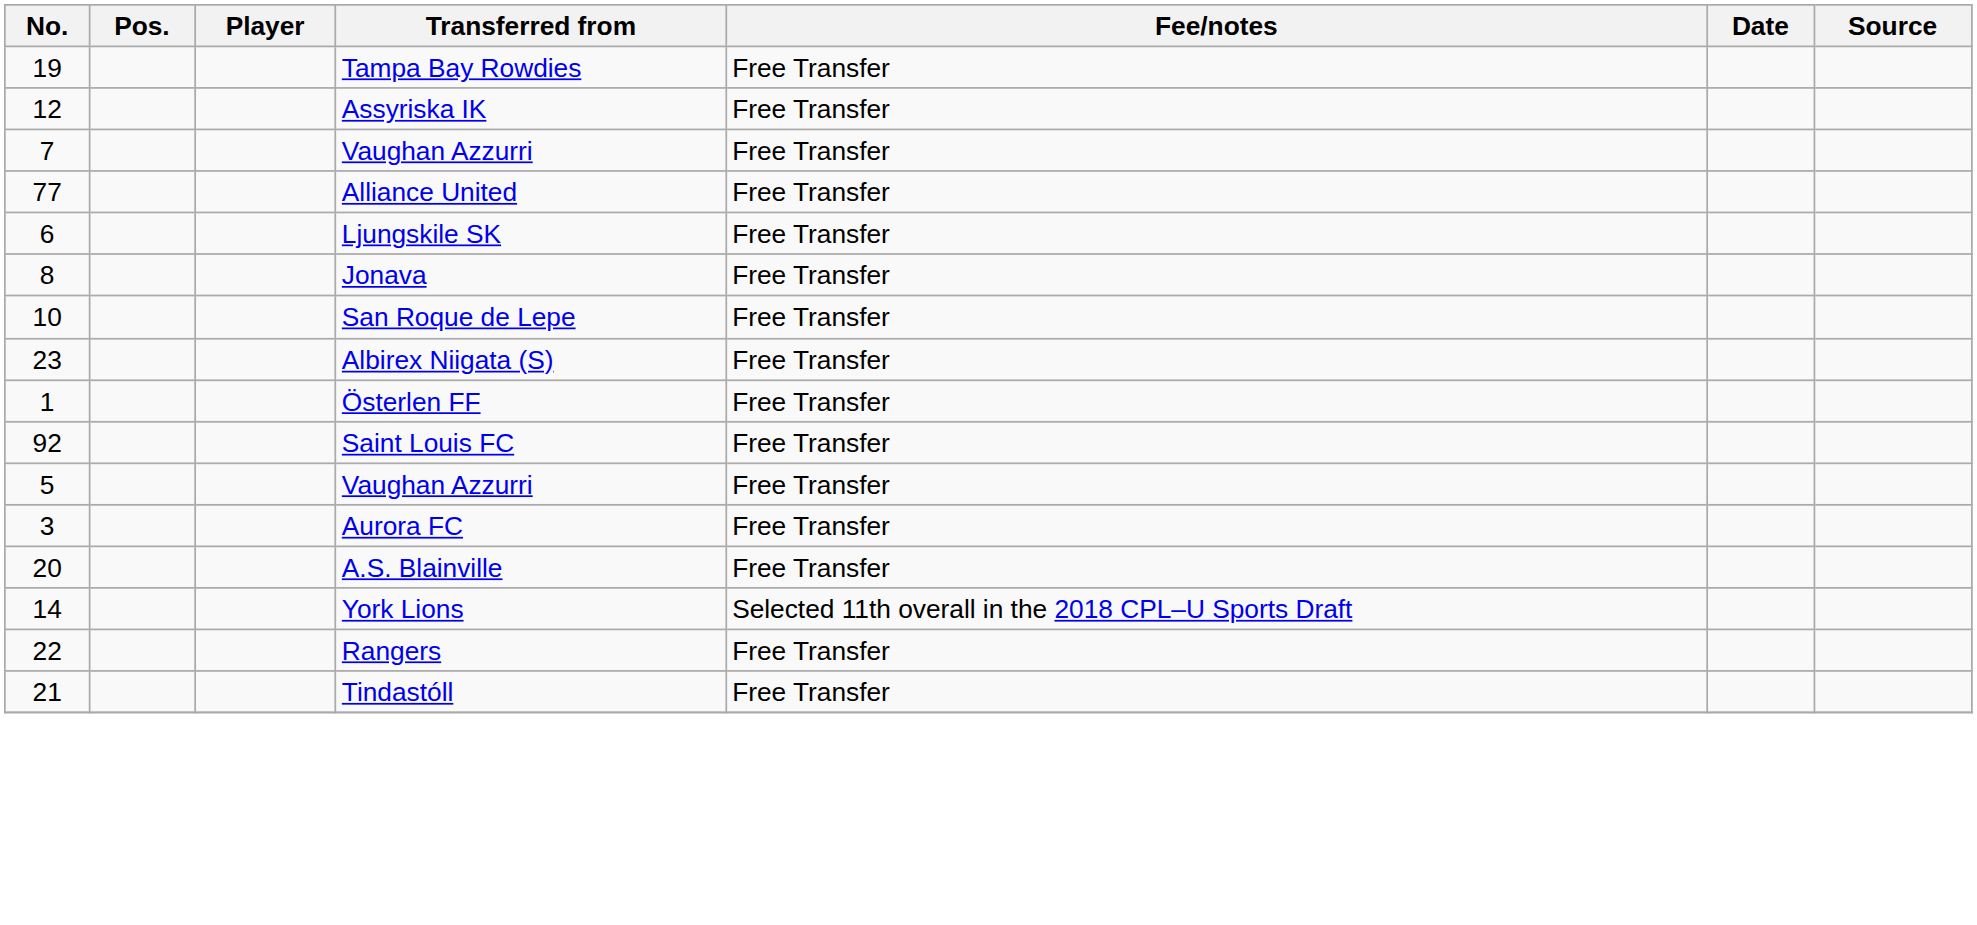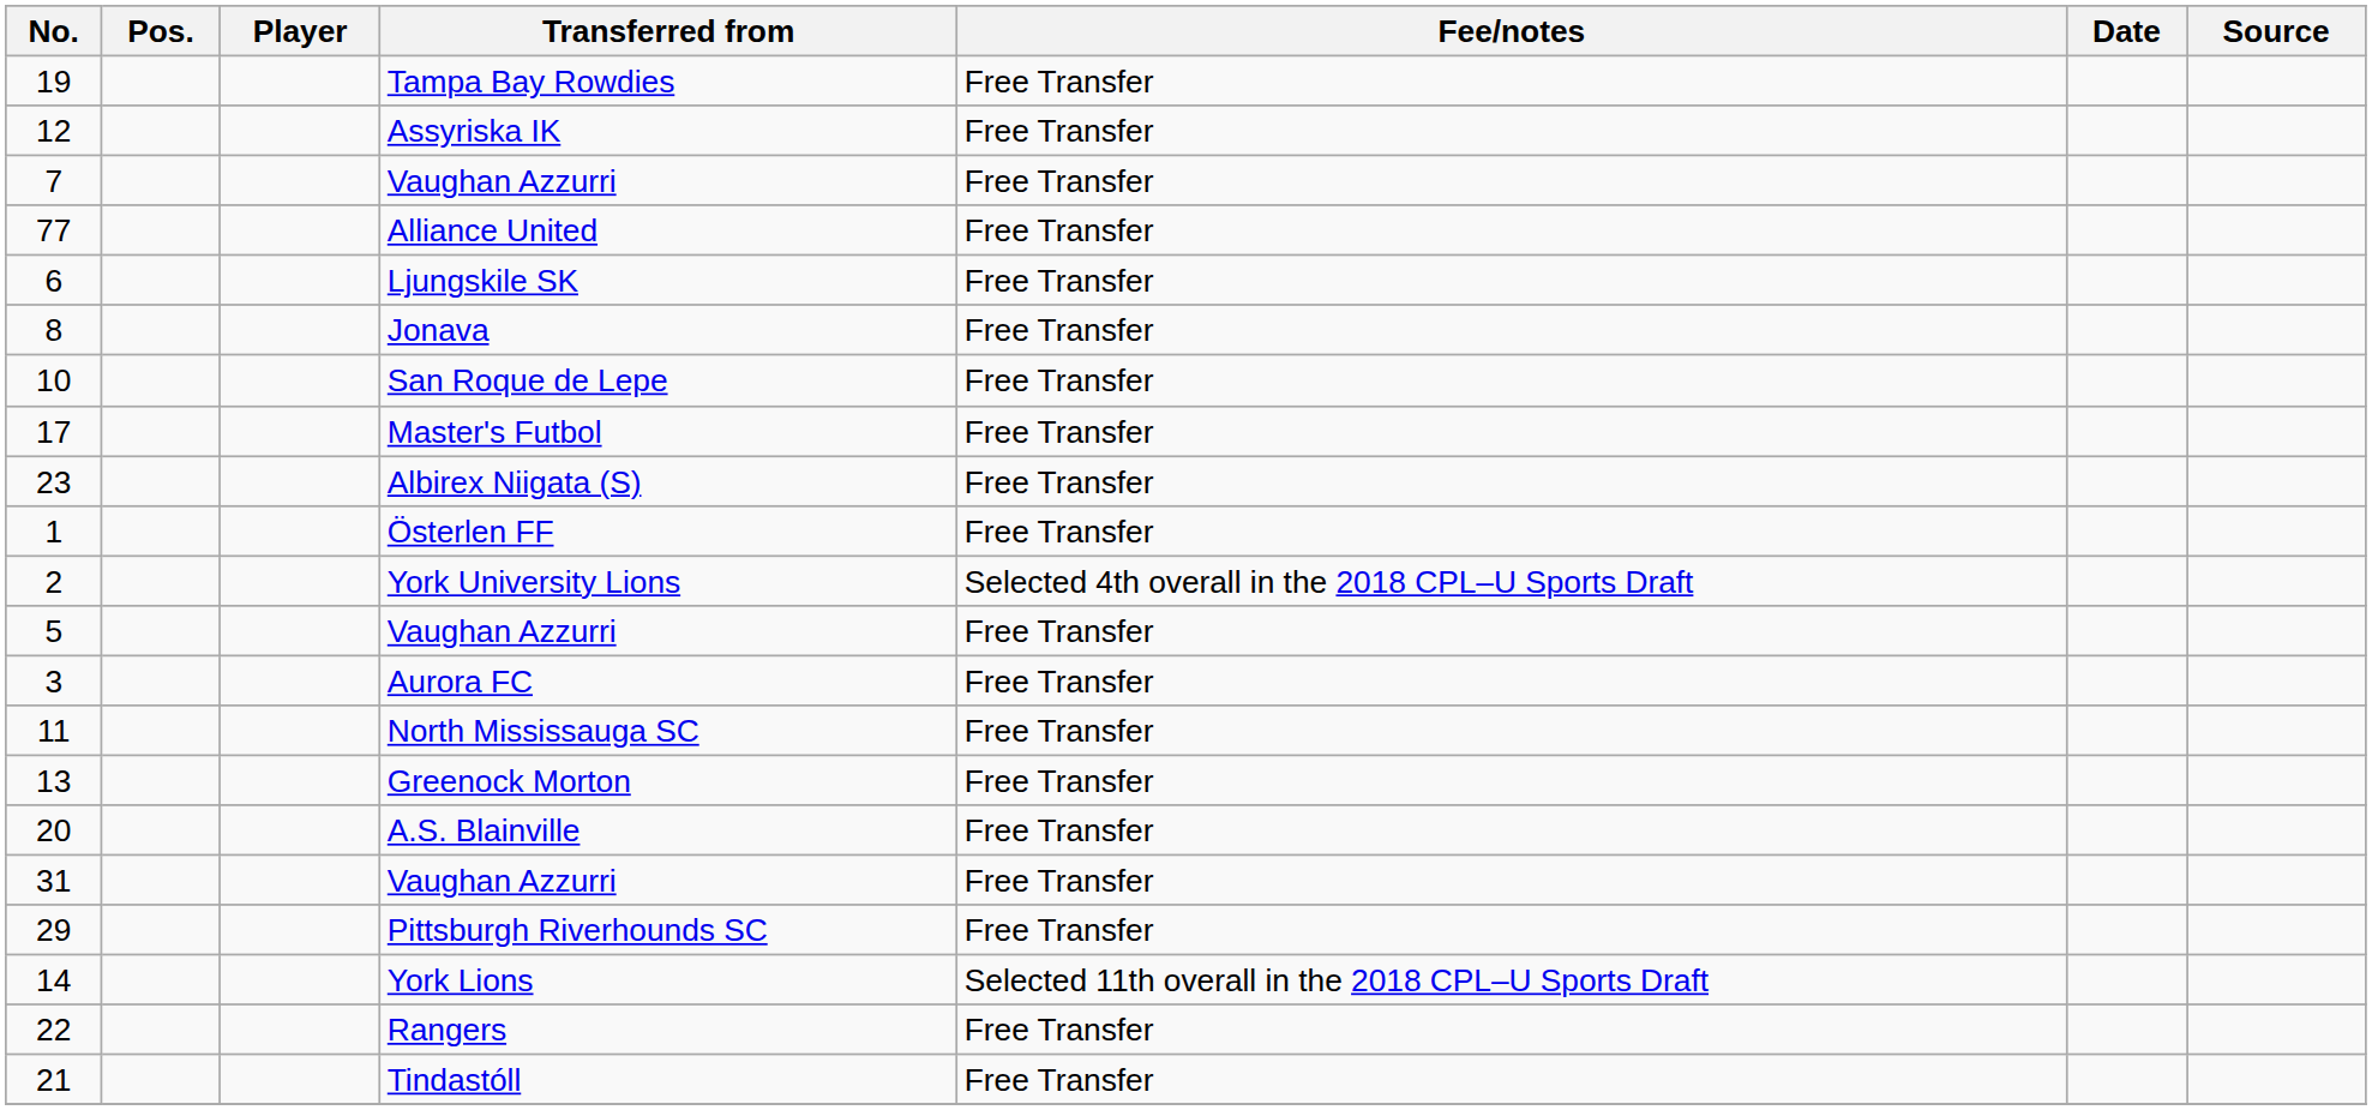 <table class="wikitable sortable" style="width:90%; text-align:center; font-size:95%; text-align:left;">
 <tr>
 <th>No.</th>
 <th>Pos.</th>
 <th>Player</th>
 <th>Transferred from</th>
 <th>Fee/notes</th>
 <th>Date</th>
 <th>Source</th>
 </tr>
 <tr>
 <td align=center>19</td>
 <td align=center></td>
 <td></td>
 <td> <a href='#'>Tampa Bay Rowdies</a></td>
 <td>Free Transfer</td>
 <td></td>
 <td></td>
 </tr>
 <tr>
 <td align=center>12</td>
 <td align=center></td>
 <td></td>
 <td> <a href='#'>Assyriska IK</a></td>
 <td>Free Transfer</td>
 <td></td>
 <td></td>
 </tr>
 <tr>
 <td align=center>7</td>
 <td align=center></td>
 <td></td>
 <td> <a href='#'>Vaughan Azzurri</a></td>
 <td>Free Transfer</td>
 <td></td>
 <td></td>
 </tr>
 <tr>
 <td align=center>77</td>
 <td align=center></td>
 <td></td>
 <td> <a href='#'>Alliance United</a></td>
 <td>Free Transfer</td>
 <td></td>
 <td></td>
 </tr>
 <tr>
 <td align=center>6</td>
 <td align=center></td>
 <td></td>
 <td> <a href='#'>Ljungskile SK</a></td>
 <td>Free Transfer</td>
 <td></td>
 <td></td>
 </tr>
 <tr>
 <td align=center>8</td>
 <td align=center></td>
 <td></td>
 <td> <a href='#'>Jonava</a></td>
 <td>Free Transfer</td>
 <td></td>
 <td></td>
 </tr>
 <tr>
 <td align=center>10</td>
 <td align=center></td>
 <td></td>
 <td> <a href='#'>San Roque de Lepe</a></td>
 <td>Free Transfer</td>
 <td></td>
 <td></td>
 </tr>
 <tr>
+<td align=center>17</td>
+<td align=center></td>
+<td></td>
+<td> <a href='#'>Master's Futbol</a></td>
+<td>Free Transfer</td>
+<td></td>
+<td></td>
+</tr>
+<tr>
 <td align=center>23</td>
 <td align=center></td>
 <td></td>
 <td> <a href='#'>Albirex Niigata (S)</a></td>
 <td>Free Transfer</td>
 <td></td>
 <td></td>
 </tr>
 <tr>
 <td align=center>1</td>
 <td align=center></td>
 <td></td>
 <td> <a href='#'>Österlen FF</a></td>
 <td>Free Transfer</td>
 <td></td>
 <td></td>
 </tr>
 <tr>
-<td align=center>92</td>
+<td align=center>2</td>
 <td align=center></td>
 <td></td>
-<td> <a href='#'>Saint Louis FC</a></td>
-<td>Free Transfer</td>
+<td> <a href='#'>York University Lions</a></td>
+<td>Selected 4th overall in the <a href='#'>2018 CPL–U Sports Draft</a></td>
 <td></td>
 <td></td>
 </tr>
 <tr>
 <td align=center>5</td>
 <td align=center></td>
 <td></td>
 <td> <a href='#'>Vaughan Azzurri</a></td>
 <td>Free Transfer</td>
 <td></td>
 <td></td>
 </tr>
 <tr>
 <td align=center>3</td>
 <td align=center></td>
 <td></td>
 <td> <a href='#'>Aurora FC</a></td>
 <td>Free Transfer</td>
 <td></td>
 <td></td>
 </tr>
 <tr>
+<td align=center>11</td>
+<td align=center></td>
+<td></td>
+<td> <a href='#'>North Mississauga SC</a></td>
+<td>Free Transfer</td>
+<td></td>
+<td></td>
+</tr>
+<tr>
+<td align=center>13</td>
+<td align=center></td>
+<td></td>
+<td> <a href='#'>Greenock Morton</a></td>
+<td>Free Transfer</td>
+<td></td>
+<td></td>
+</tr>
+<tr>
 <td align=center>20</td>
 <td align=center></td>
 <td></td>
 <td> <a href='#'>A.S. Blainville</a></td>
+<td>Free Transfer</td>
+<td></td>
+<td></td>
+</tr>
+<tr>
+<td align=center>31</td>
+<td align=center></td>
+<td></td>
+<td> <a href='#'>Vaughan Azzurri</a></td>
+<td>Free Transfer</td>
+<td></td>
+<td></td>
+</tr>
+<tr>
+<td align=center>29</td>
+<td align=center></td>
+<td></td>
+<td> <a href='#'>Pittsburgh Riverhounds SC</a></td>
 <td>Free Transfer</td>
 <td></td>
 <td></td>
 </tr>
 <tr>
 <td align=center>14</td>
 <td align=center></td>
 <td></td>
 <td> <a href='#'>York Lions</a></td>
 <td>Selected 11th overall in the <a href='#'>2018 CPL–U Sports Draft</a></td>
 <td></td>
 <td></td>
 </tr>
 <tr>
 <td align=center>22</td>
 <td align=center></td>
 <td></td>
 <td> <a href='#'>Rangers</a></td>
 <td>Free Transfer</td>
 <td></td>
 <td></td>
 </tr>
 <tr>
 <td align=center>21</td>
 <td align=center></td>
 <td></td>
 <td> <a href='#'>Tindastóll</a></td>
 <td>Free Transfer</td>
 <td></td>
 <td></td>
 </tr>
 <tr>
 </tr>
 </table>
